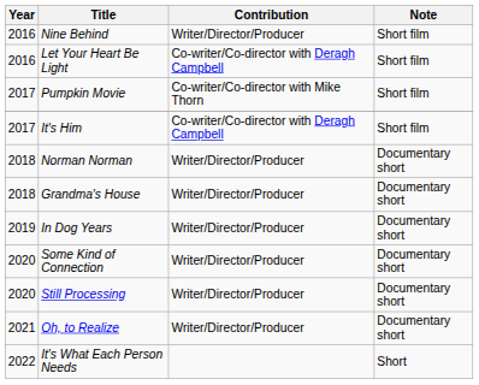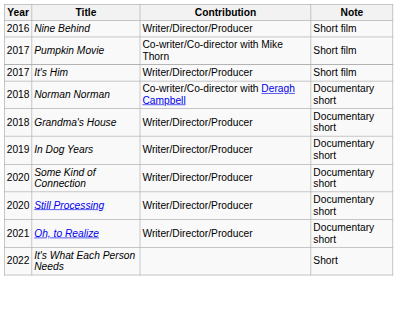 <table class="wikitable sortable">
 <tr>
 <th>Year</th>
 <th>Title</th>
 <th>Contribution</th>
 <th>Note</th>
 </tr>
 <tr>
 <td>2016</td>
 <td><em>Nine Behind</em></td>
 <td>Writer/Director/Producer</td>
 <td>Short film</td>
 </tr>
 <tr>
-<td>2016</td>
-<td><em>Let Your Heart Be Light</em></td>
-<td>Co-writer/Co-director with <a href='#'>Deragh Campbell</a></td>
-<td>Short film</td>
-</tr>
-<tr>
 <td>2017</td>
 <td><em>Pumpkin Movie</em></td>
 <td>Co-writer/Co-director with Mike Thorn</td>
 <td>Short film</td>
 </tr>
 <tr>
 </tr>
 <tr>
 <td>2017</td>
 <td><em>It's Him</em></td>
-<td>Co-writer/Co-director with <a href='#'>Deragh Campbell</a></td>
+<td>Writer/Director/Producer</td>
 <td>Short film</td>
 </tr>
 <tr>
 <td>2018</td>
 <td><em>Norman Norman</em></td>
-<td>Writer/Director/Producer</td>
+<td>Co-writer/Co-director with <a href='#'>Deragh Campbell</a></td>
 <td>Documentary short</td>
 </tr>
 <tr>
 <td>2018</td>
 <td><em>Grandma's House</em></td>
 <td>Writer/Director/Producer</td>
 <td>Documentary short</td>
 </tr>
 <tr>
 <td>2019</td>
 <td><em>In Dog Years</em></td>
 <td>Writer/Director/Producer</td>
 <td>Documentary short</td>
 </tr>
 <tr>
 <td>2020</td>
 <td><em>Some Kind of Connection</em></td>
 <td>Writer/Director/Producer</td>
 <td>Documentary short</td>
 </tr>
 <tr>
 <td>2020</td>
 <td><em><a href='#'>Still Processing</a></em></td>
 <td>Writer/Director/Producer</td>
 <td>Documentary short</td>
 </tr>
 <tr>
 <td>2021</td>
 <td><em><a href='#'>Oh, to Realize</a></em></td>
 <td>Writer/Director/Producer</td>
 <td>Documentary short</td>
 </tr>
 <tr>
 <td>2022</td>
 <td><em>It's What Each Person Needs</em></td>
 <td></td>
 <td>Short</td>
 </tr>
 </table>
